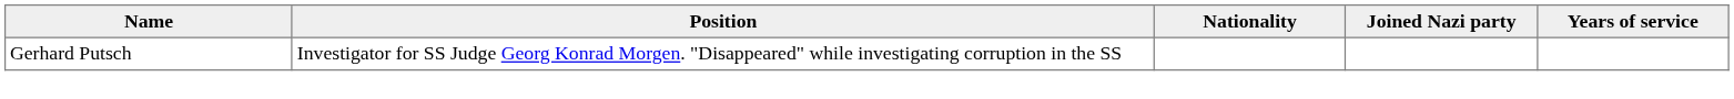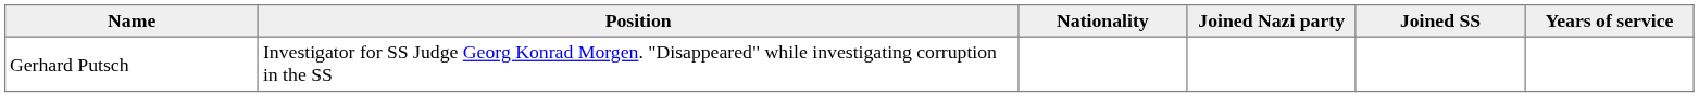 <table align="center" border="1" cellpadding="3" cellspacing="0" style="font-size: 90%; border: gray solid 1px; border-collapse: collapse; text-align: middle;">
 <tr>
 <th bgcolor="#efefef" style="width: 15%">Name</th>
 <th bgcolor="#efefef" style="width: 45%">Position</th>
 <th bgcolor="#efefef" style="width: 10%">Nationality</th>
 <th bgcolor="#efefef" style="width: 10%">Joined Nazi party</th>
+<th bgcolor="#efefef" style="width: 10%">Joined SS</th>
 <th bgcolor="#efefef" style="width: 10%">Years of service</th>
 </tr>
 <tr>
 <td>Gerhard Putsch</td>
 <td>Investigator for SS Judge <a href='#'>Georg Konrad Morgen</a>. "Disappeared" while investigating corruption in the SS</td>
 <td></td>
 <td></td>
 <td></td>
+<td></td>
 </tr>
 </table>
